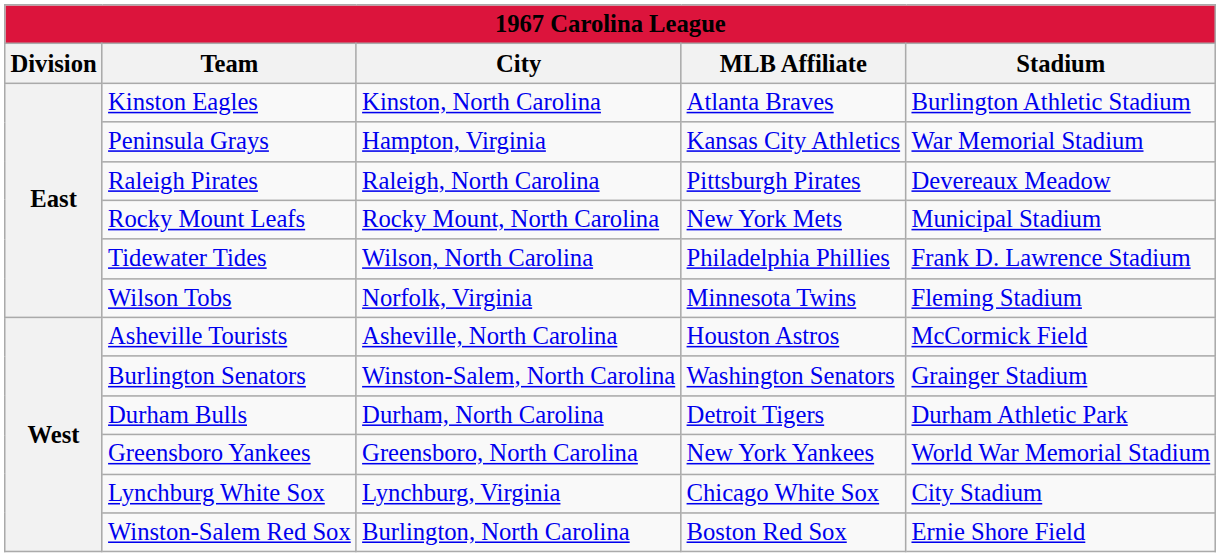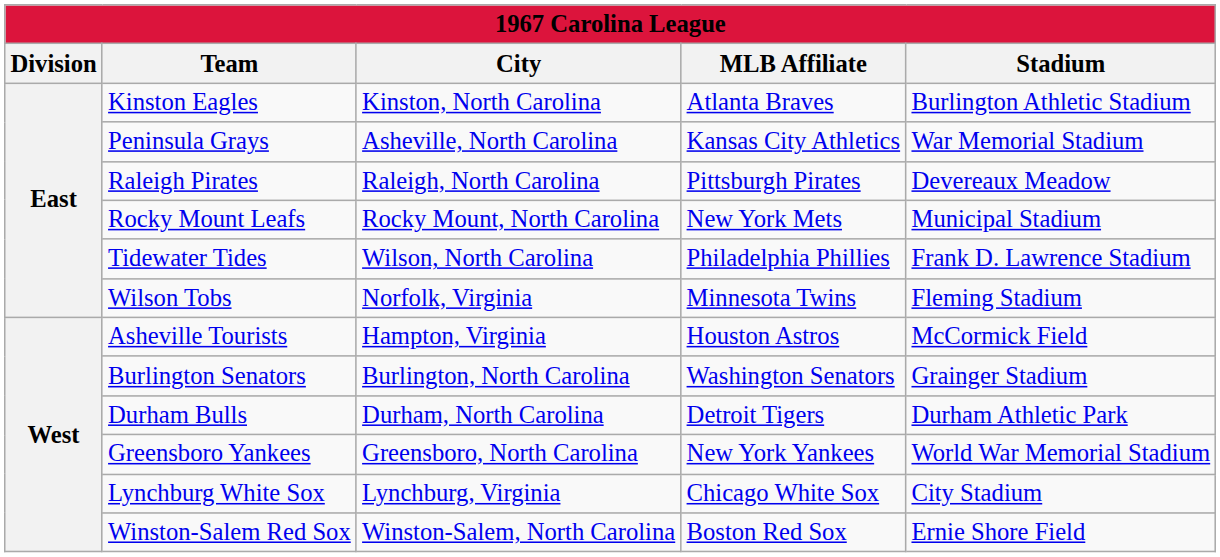 <table class="wikitable" style="width:auto">
 <tr>
 <td bgcolor="#DC143C" align="center" colspan="7"><strong><span>1967 Carolina League</span></strong></td>
 </tr>
 <tr>
 <th>Division</th>
 <th>Team</th>
 <th>City</th>
 <th>MLB Affiliate</th>
 <th>Stadium</th>
 </tr>
 <tr>
 <th rowspan="6">East</th>
 <td><a href='#'>Kinston Eagles</a></td>
 <td><a href='#'>Kinston, North Carolina</a></td>
 <td><a href='#'>Atlanta Braves</a></td>
 <td><a href='#'>Burlington Athletic Stadium</a></td>
 </tr>
 <tr>
 <td><a href='#'>Peninsula Grays</a></td>
-<td><a href='#'>Hampton, Virginia</a></td>
+<td><a href='#'>Asheville, North Carolina</a></td>
 <td><a href='#'>Kansas City Athletics</a></td>
 <td><a href='#'>War Memorial Stadium</a></td>
 </tr>
 <tr>
 <td><a href='#'>Raleigh Pirates</a></td>
 <td><a href='#'>Raleigh, North Carolina</a></td>
 <td><a href='#'>Pittsburgh Pirates</a></td>
 <td><a href='#'>Devereaux Meadow</a></td>
 </tr>
 <tr>
 <td><a href='#'>Rocky Mount Leafs</a></td>
 <td><a href='#'>Rocky Mount, North Carolina</a></td>
 <td><a href='#'>New York Mets</a></td>
 <td><a href='#'>Municipal Stadium</a></td>
 </tr>
 <tr>
 <td><a href='#'>Tidewater Tides</a></td>
 <td><a href='#'>Wilson, North Carolina</a></td>
 <td><a href='#'>Philadelphia Phillies</a></td>
 <td><a href='#'>Frank D. Lawrence Stadium</a></td>
 </tr>
 <tr>
 <td><a href='#'>Wilson Tobs</a></td>
 <td><a href='#'>Norfolk, Virginia</a></td>
 <td><a href='#'>Minnesota Twins</a></td>
 <td><a href='#'>Fleming Stadium</a></td>
 </tr>
 <tr>
 <th rowspan="6">West</th>
 <td><a href='#'>Asheville Tourists</a></td>
-<td><a href='#'>Asheville, North Carolina</a></td>
+<td><a href='#'>Hampton, Virginia</a></td>
 <td><a href='#'>Houston Astros</a></td>
 <td><a href='#'>McCormick Field</a></td>
 </tr>
 <tr>
 <td><a href='#'>Burlington Senators</a></td>
-<td><a href='#'>Winston-Salem, North Carolina</a></td>
+<td><a href='#'>Burlington, North Carolina</a></td>
 <td><a href='#'>Washington Senators</a></td>
 <td><a href='#'>Grainger Stadium</a></td>
 </tr>
 <tr>
 <td><a href='#'>Durham Bulls</a></td>
 <td><a href='#'>Durham, North Carolina</a></td>
 <td><a href='#'>Detroit Tigers</a></td>
 <td><a href='#'>Durham Athletic Park</a></td>
 </tr>
 <tr>
 <td><a href='#'>Greensboro Yankees</a></td>
 <td><a href='#'>Greensboro, North Carolina</a></td>
 <td><a href='#'>New York Yankees</a></td>
 <td><a href='#'>World War Memorial Stadium</a></td>
 </tr>
 <tr>
 <td><a href='#'>Lynchburg White Sox</a></td>
 <td><a href='#'>Lynchburg, Virginia</a></td>
 <td><a href='#'>Chicago White Sox</a></td>
 <td><a href='#'>City Stadium</a></td>
 </tr>
 <tr>
 <td><a href='#'>Winston-Salem Red Sox</a></td>
-<td><a href='#'>Burlington, North Carolina</a></td>
+<td><a href='#'>Winston-Salem, North Carolina</a></td>
 <td><a href='#'>Boston Red Sox</a></td>
 <td><a href='#'>Ernie Shore Field</a></td>
 </tr>
 </table>
